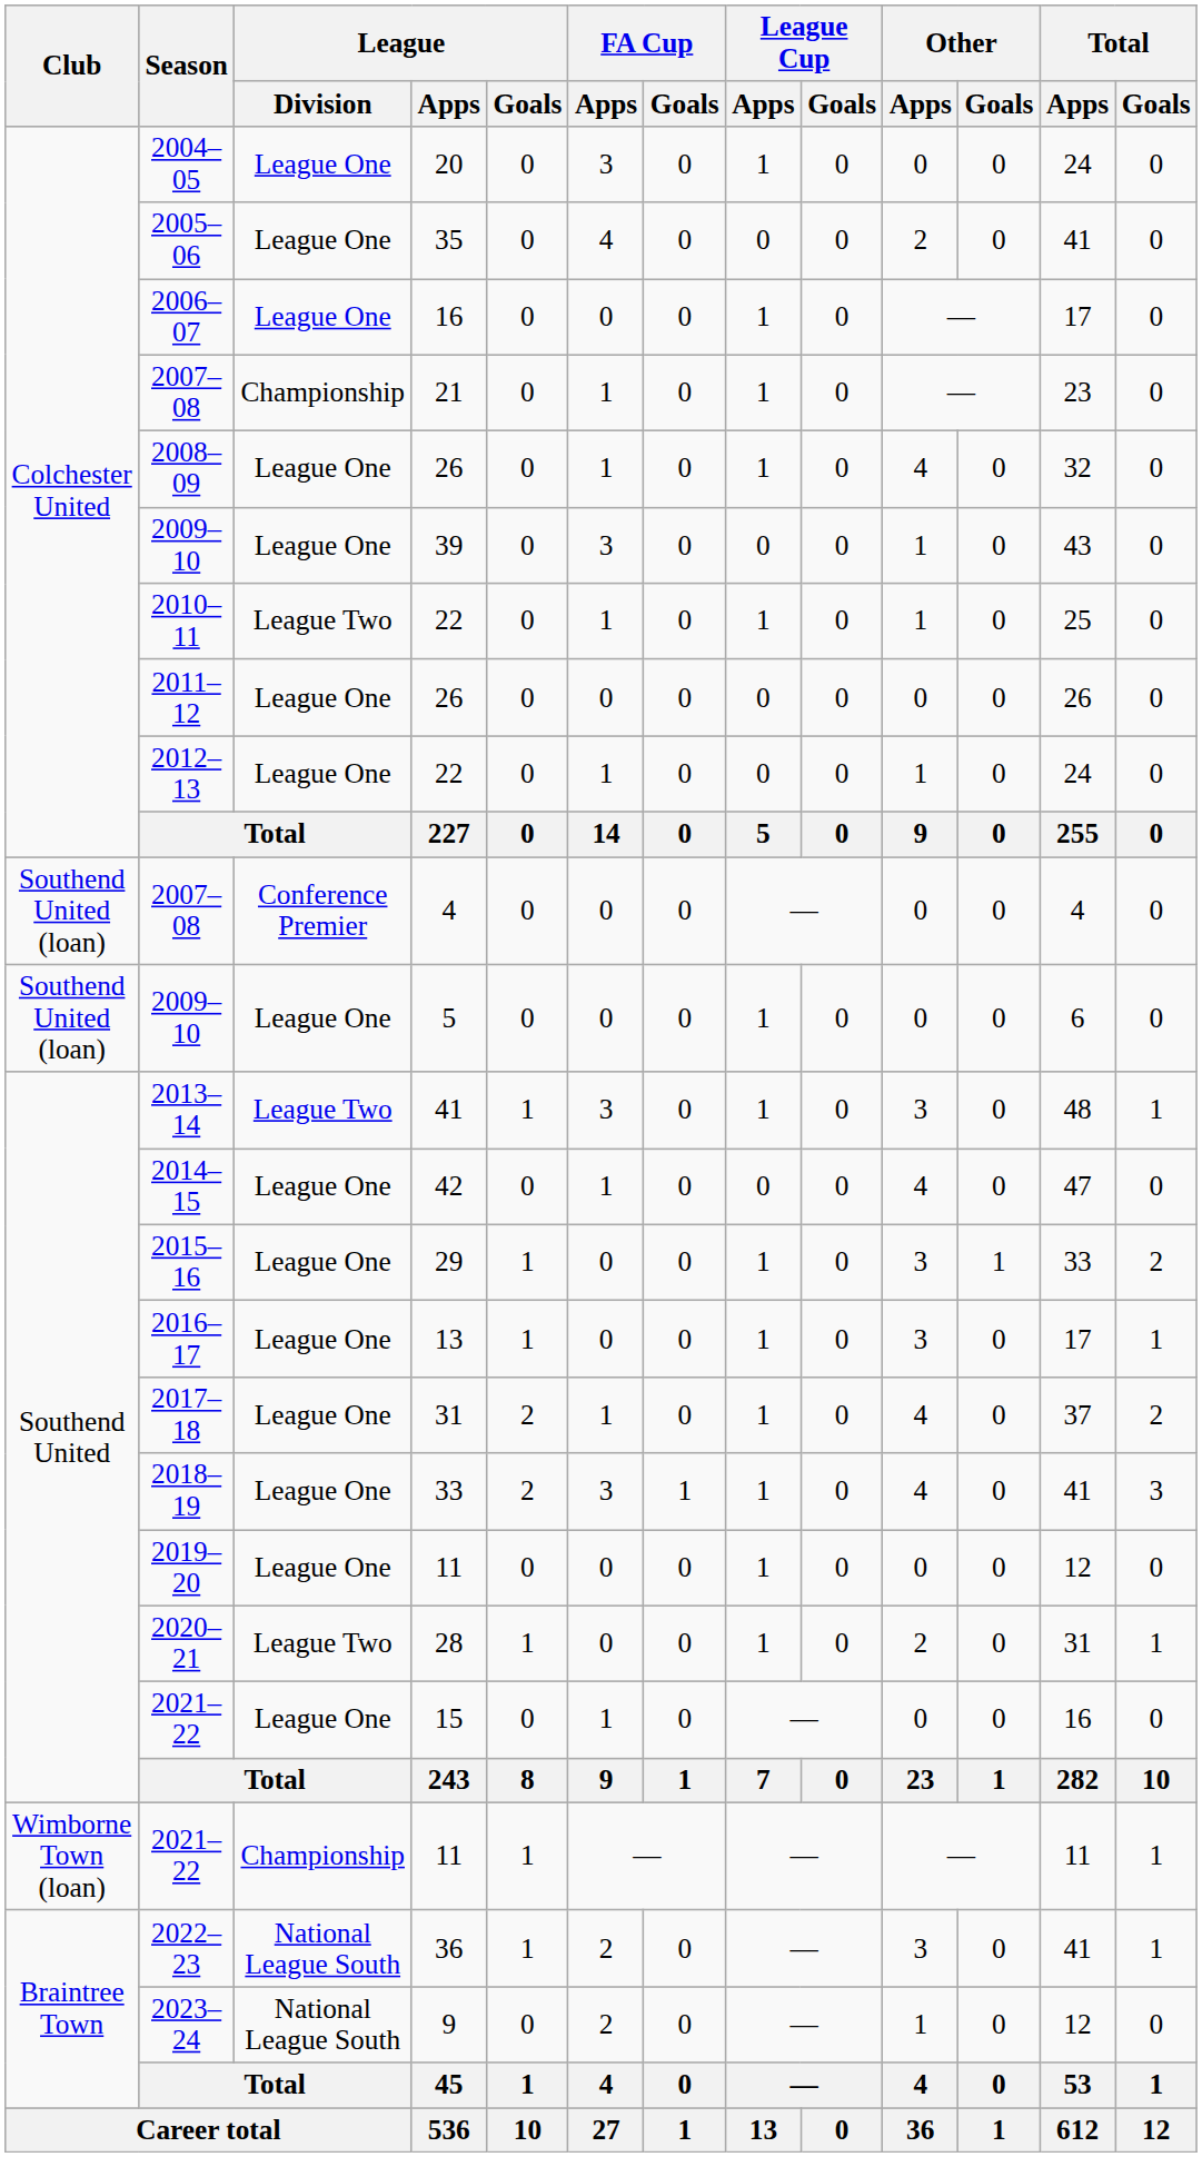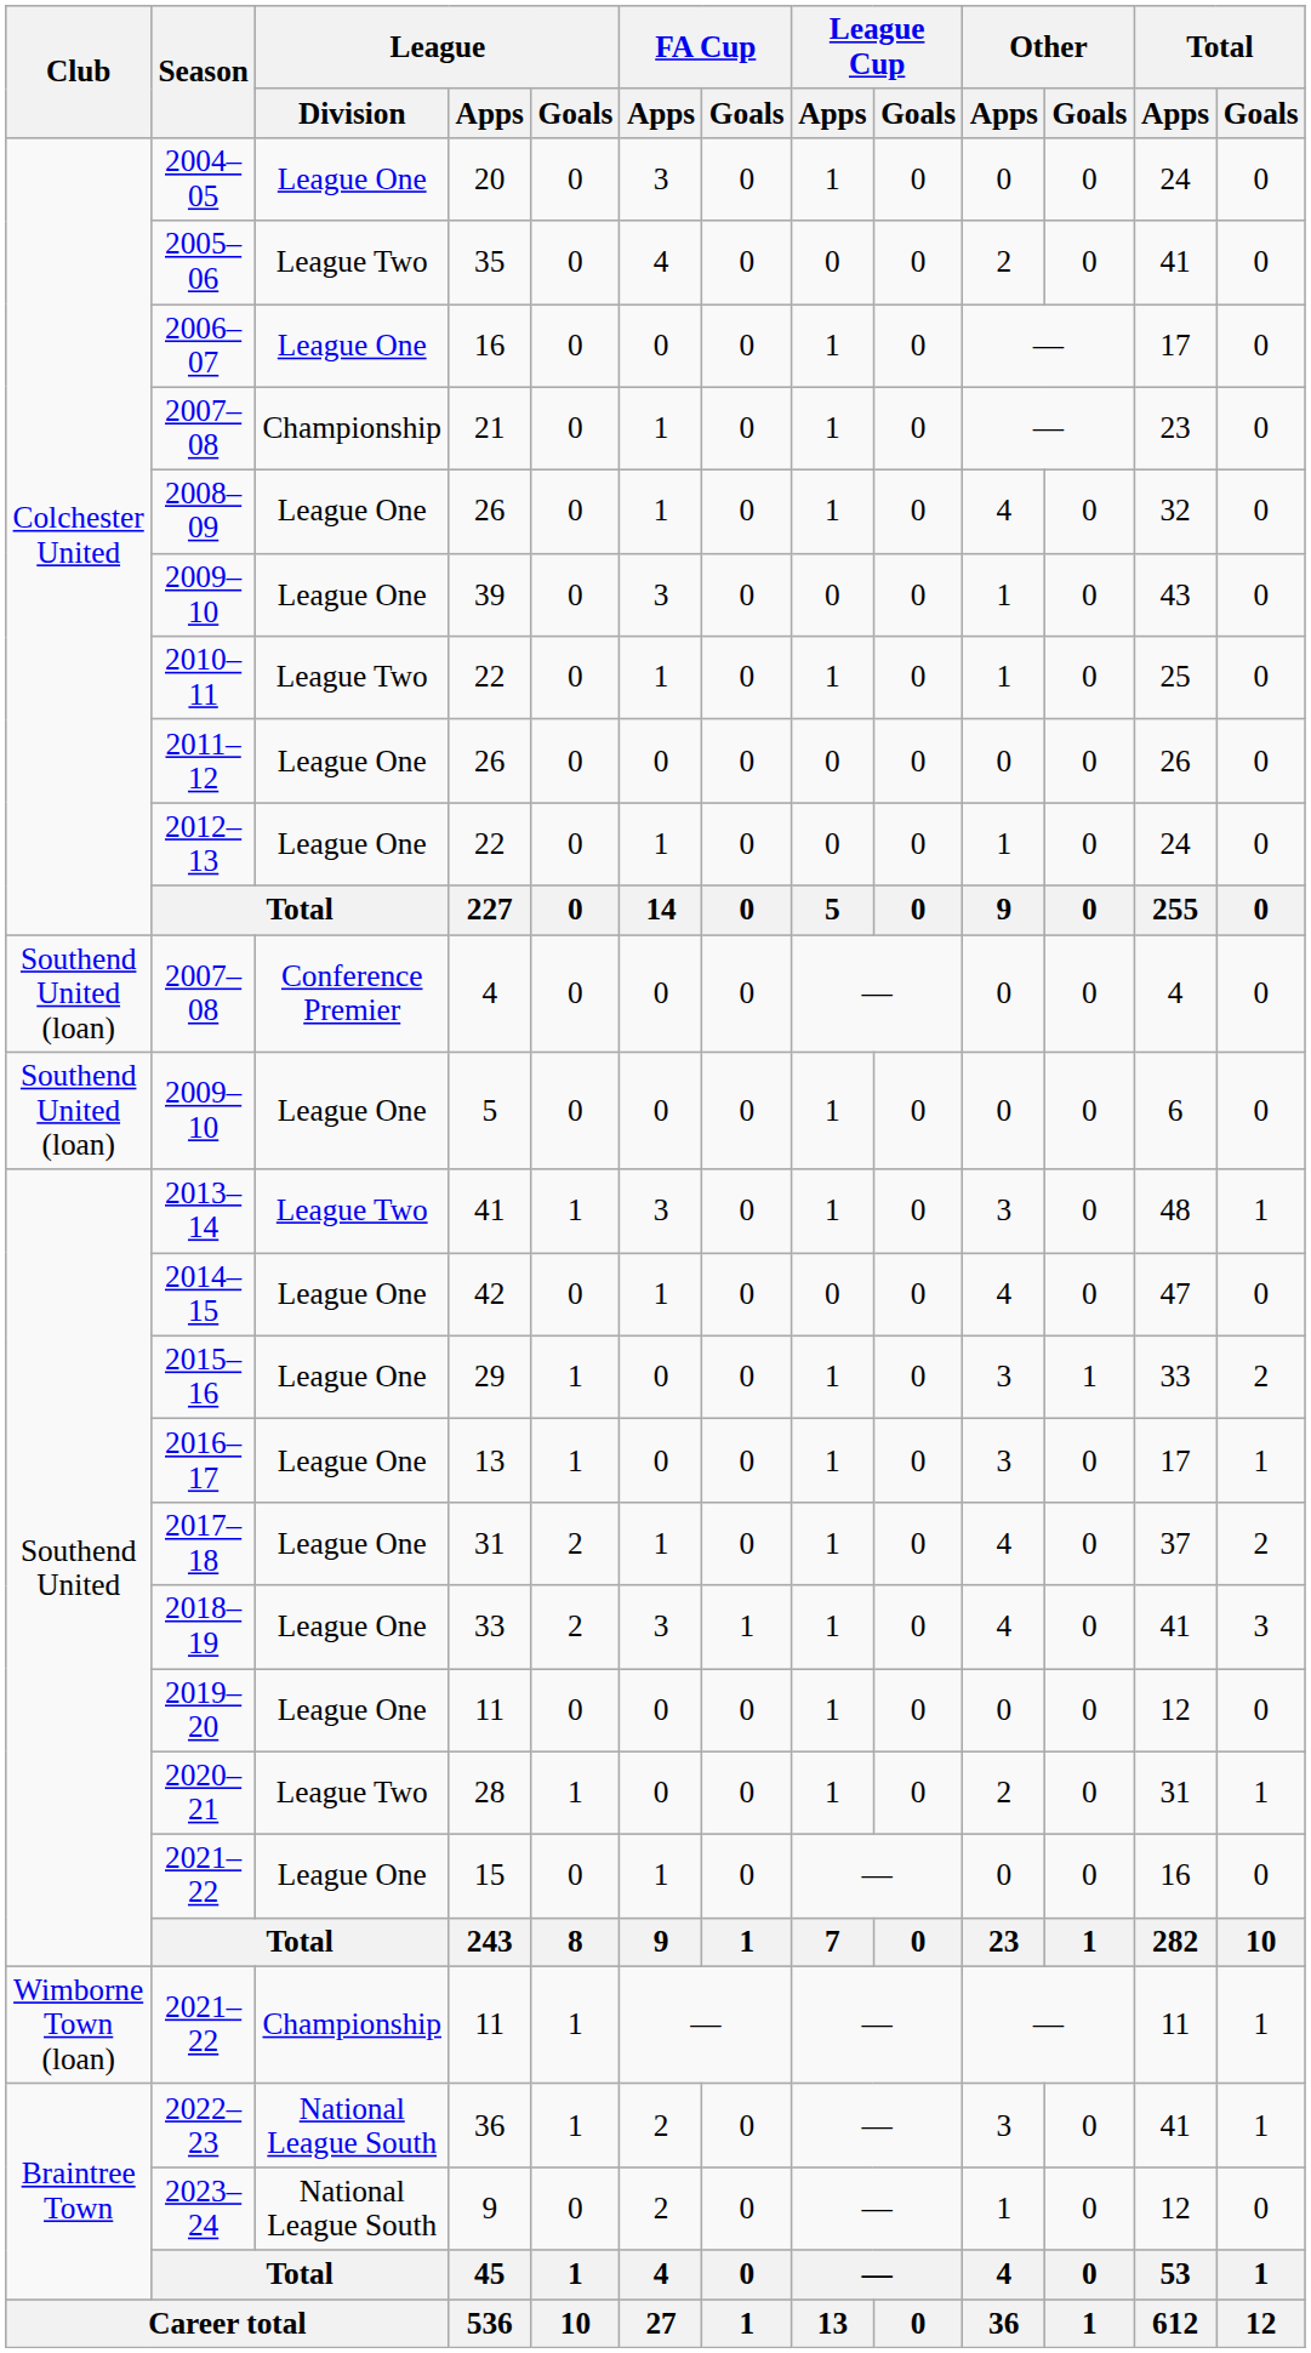 <table class="wikitable" style="text-align: center">
 <tr>
 <th rowspan=2>Club</th>
 <th rowspan=2>Season</th>
 <th colspan=3>League</th>
 <th colspan=2><a href='#'>FA Cup</a></th>
 <th colspan=2><a href='#'>League Cup</a></th>
 <th colspan=2>Other</th>
 <th colspan=2>Total</th>
 </tr>
 <tr>
 <th>Division</th>
 <th>Apps</th>
 <th>Goals</th>
 <th>Apps</th>
 <th>Goals</th>
 <th>Apps</th>
 <th>Goals</th>
 <th>Apps</th>
 <th>Goals</th>
 <th>Apps</th>
 <th>Goals</th>
 </tr>
 <tr>
 <td rowspan=10><a href='#'>Colchester United</a></td>
 <td><a href='#'>2004–05</a></td>
 <td><a href='#'>League One</a></td>
 <td>20</td>
 <td>0</td>
 <td>3</td>
 <td>0</td>
 <td>1</td>
 <td>0</td>
 <td>0</td>
 <td>0</td>
 <td>24</td>
 <td>0</td>
 </tr>
 <tr>
 <td><a href='#'>2005–06</a></td>
-<td>League One</td>
+<td>League Two</td>
 <td>35</td>
 <td>0</td>
 <td>4</td>
 <td>0</td>
 <td>0</td>
 <td>0</td>
 <td>2</td>
 <td>0</td>
 <td>41</td>
 <td>0</td>
 </tr>
 <tr>
 <td><a href='#'>2006–07</a></td>
 <td><a href='#'>League One</a></td>
 <td>16</td>
 <td>0</td>
 <td>0</td>
 <td>0</td>
 <td>1</td>
 <td>0</td>
 <td colspan=2>—</td>
 <td>17</td>
 <td>0</td>
 </tr>
 <tr>
 <td><a href='#'>2007–08</a></td>
 <td>Championship</td>
 <td>21</td>
 <td>0</td>
 <td>1</td>
 <td>0</td>
 <td>1</td>
 <td>0</td>
 <td colspan=2>—</td>
 <td>23</td>
 <td>0</td>
 </tr>
 <tr>
 <td><a href='#'>2008–09</a></td>
 <td>League One</td>
 <td>26</td>
 <td>0</td>
 <td>1</td>
 <td>0</td>
 <td>1</td>
 <td>0</td>
 <td>4</td>
 <td>0</td>
 <td>32</td>
 <td>0</td>
 </tr>
 <tr>
 <td><a href='#'>2009–10</a></td>
 <td>League One</td>
 <td>39</td>
 <td>0</td>
 <td>3</td>
 <td>0</td>
 <td>0</td>
 <td>0</td>
 <td>1</td>
 <td>0</td>
 <td>43</td>
 <td>0</td>
 </tr>
 <tr>
 <td><a href='#'>2010–11</a></td>
 <td>League Two</td>
 <td>22</td>
 <td>0</td>
 <td>1</td>
 <td>0</td>
 <td>1</td>
 <td>0</td>
 <td>1</td>
 <td>0</td>
 <td>25</td>
 <td>0</td>
 </tr>
 <tr>
 <td><a href='#'>2011–12</a></td>
 <td>League One</td>
 <td>26</td>
 <td>0</td>
 <td>0</td>
 <td>0</td>
 <td>0</td>
 <td>0</td>
 <td>0</td>
 <td>0</td>
 <td>26</td>
 <td>0</td>
 </tr>
 <tr>
 <td><a href='#'>2012–13</a></td>
 <td>League One</td>
 <td>22</td>
 <td>0</td>
 <td>1</td>
 <td>0</td>
 <td>0</td>
 <td>0</td>
 <td>1</td>
 <td>0</td>
 <td>24</td>
 <td>0</td>
 </tr>
 <tr>
 <th colspan=2>Total</th>
 <th>227</th>
 <th>0</th>
 <th>14</th>
 <th>0</th>
 <th>5</th>
 <th>0</th>
 <th>9</th>
 <th>0</th>
 <th>255</th>
 <th>0</th>
 </tr>
 <tr>
 <td><a href='#'>Southend United</a> (loan)</td>
 <td><a href='#'>2007–08</a></td>
 <td><a href='#'>Conference Premier</a></td>
 <td>4</td>
 <td>0</td>
 <td>0</td>
 <td>0</td>
 <td colspan=2>—</td>
 <td>0</td>
 <td>0</td>
 <td>4</td>
 <td>0</td>
 </tr>
 <tr>
 <td><a href='#'>Southend United</a> (loan)</td>
 <td><a href='#'>2009–10</a></td>
 <td>League One</td>
 <td>5</td>
 <td>0</td>
 <td>0</td>
 <td>0</td>
 <td>1</td>
 <td>0</td>
 <td>0</td>
 <td>0</td>
 <td>6</td>
 <td>0</td>
 </tr>
 <tr>
 <td rowspan=10>Southend United</td>
 <td><a href='#'>2013–14</a></td>
 <td><a href='#'>League Two</a></td>
 <td>41</td>
 <td>1</td>
 <td>3</td>
 <td>0</td>
 <td>1</td>
 <td>0</td>
 <td>3</td>
 <td>0</td>
 <td>48</td>
 <td>1</td>
 </tr>
 <tr>
 <td><a href='#'>2014–15</a></td>
 <td>League One</td>
 <td>42</td>
 <td>0</td>
 <td>1</td>
 <td>0</td>
 <td>0</td>
 <td>0</td>
 <td>4</td>
 <td>0</td>
 <td>47</td>
 <td>0</td>
 </tr>
 <tr>
 <td><a href='#'>2015–16</a></td>
 <td>League One</td>
 <td>29</td>
 <td>1</td>
 <td>0</td>
 <td>0</td>
 <td>1</td>
 <td>0</td>
 <td>3</td>
 <td>1</td>
 <td>33</td>
 <td>2</td>
 </tr>
 <tr>
 <td><a href='#'>2016–17</a></td>
 <td>League One</td>
 <td>13</td>
 <td>1</td>
 <td>0</td>
 <td>0</td>
 <td>1</td>
 <td>0</td>
 <td>3</td>
 <td>0</td>
 <td>17</td>
 <td>1</td>
 </tr>
 <tr>
 <td><a href='#'>2017–18</a></td>
 <td>League One</td>
 <td>31</td>
 <td>2</td>
 <td>1</td>
 <td>0</td>
 <td>1</td>
 <td>0</td>
 <td>4</td>
 <td>0</td>
 <td>37</td>
 <td>2</td>
 </tr>
 <tr>
 <td><a href='#'>2018–19</a></td>
 <td>League One</td>
 <td>33</td>
 <td>2</td>
 <td>3</td>
 <td>1</td>
 <td>1</td>
 <td>0</td>
 <td>4</td>
 <td>0</td>
 <td>41</td>
 <td>3</td>
 </tr>
 <tr>
 <td><a href='#'>2019–20</a></td>
 <td>League One</td>
 <td>11</td>
 <td>0</td>
 <td>0</td>
 <td>0</td>
 <td>1</td>
 <td>0</td>
 <td>0</td>
 <td>0</td>
 <td>12</td>
 <td>0</td>
 </tr>
 <tr>
 <td><a href='#'>2020–21</a></td>
 <td>League Two</td>
 <td>28</td>
 <td>1</td>
 <td>0</td>
 <td>0</td>
 <td>1</td>
 <td>0</td>
 <td>2</td>
 <td>0</td>
 <td>31</td>
 <td>1</td>
 </tr>
 <tr>
 <td><a href='#'>2021–22</a></td>
 <td>League One</td>
 <td>15</td>
 <td>0</td>
 <td>1</td>
 <td>0</td>
 <td colspan=2>—</td>
 <td>0</td>
 <td>0</td>
 <td>16</td>
 <td>0</td>
 </tr>
 <tr>
 <th colspan=2>Total</th>
 <th>243</th>
 <th>8</th>
 <th>9</th>
 <th>1</th>
 <th>7</th>
 <th>0</th>
 <th>23</th>
 <th>1</th>
 <th>282</th>
 <th>10</th>
 </tr>
 <tr>
 <td><a href='#'>Wimborne Town</a> (loan)</td>
 <td><a href='#'>2021–22</a></td>
 <td><a href='#'>Championship</a></td>
 <td>11</td>
 <td>1</td>
 <td colspan=2>—</td>
 <td colspan=2>—</td>
 <td colspan=2>—</td>
 <td>11</td>
 <td>1</td>
 </tr>
 <tr>
 <td rowspan="3"><a href='#'>Braintree Town</a></td>
 <td><a href='#'>2022–23</a></td>
 <td><a href='#'>National League South</a></td>
 <td>36</td>
 <td>1</td>
 <td>2</td>
 <td>0</td>
 <td colspan=2>—</td>
 <td>3</td>
 <td>0</td>
 <td>41</td>
 <td>1</td>
 </tr>
 <tr>
 <td><a href='#'>2023–24</a></td>
 <td>National League South</td>
 <td>9</td>
 <td>0</td>
 <td>2</td>
 <td>0</td>
 <td colspan=2>—</td>
 <td>1</td>
 <td>0</td>
 <td>12</td>
 <td>0</td>
 </tr>
 <tr>
 <th colspan=2>Total</th>
 <th>45</th>
 <th>1</th>
 <th>4</th>
 <th>0</th>
 <th colspan=2>—</th>
 <th>4</th>
 <th>0</th>
 <th>53</th>
 <th>1</th>
 </tr>
 <tr>
 <th colspan=3>Career total</th>
 <th>536</th>
 <th>10</th>
 <th>27</th>
 <th>1</th>
 <th>13</th>
 <th>0</th>
 <th>36</th>
 <th>1</th>
 <th>612</th>
 <th>12</th>
 </tr>
 </table>
